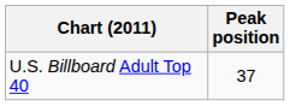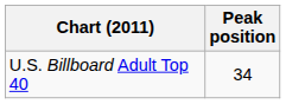 <table class="wikitable">
 <tr>
 <th style="width:180px;">Chart (2011)</th>
 <th>Peak<br>position</th>
 </tr>
 <tr>
 <td>U.S. <em>Billboard</em> <a href='#'>Adult Top 40</a></td>
-<td style="text-align:center;">37</td>
+<td style="text-align:center;">34</td>
 </tr>
 </table>
